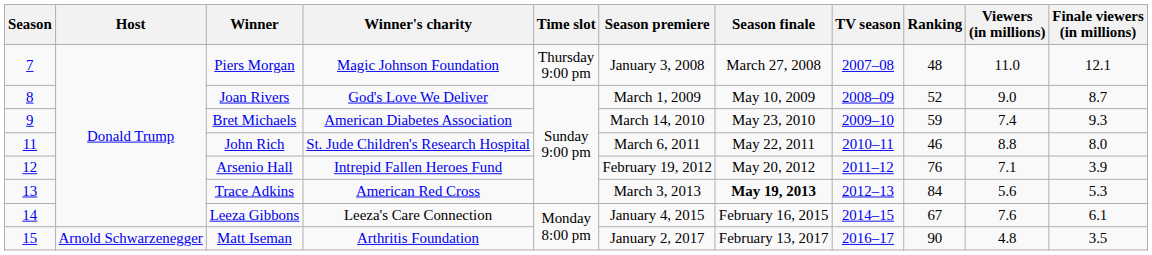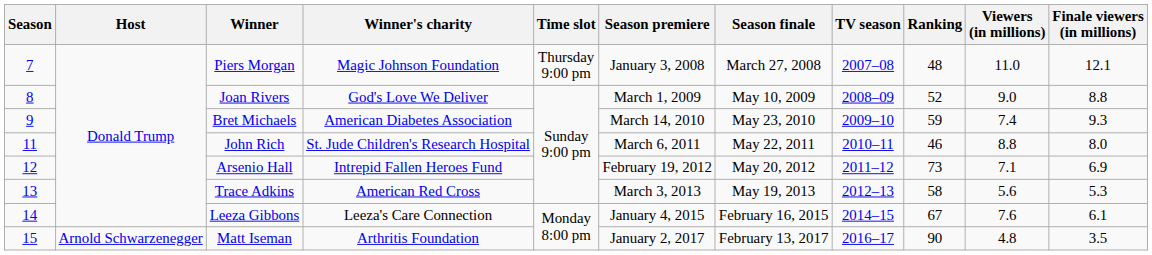 <table class="wikitable" style="text-align:center">
 <tr style="background:#e0e0e0">
 <th>Season</th>
 <th>Host</th>
 <th>Winner</th>
 <th>Winner's charity</th>
 <th>Time slot</th>
 <th>Season premiere</th>
 <th>Season finale</th>
 <th>TV season</th>
 <th>Ranking</th>
 <th>Viewers<br>(in millions)</th>
 <th>Finale viewers<br>(in millions)</th>
 </tr>
 <tr style="background:#f9f9f9">
 <td><a href='#'>7</a></td>
 <td rowspan=7><a href='#'>Donald Trump</a></td>
 <td><a href='#'>Piers Morgan</a></td>
 <td><a href='#'>Magic Johnson Foundation</a></td>
 <td>Thursday <br>9:00 pm</td>
 <td>January 3, 2008</td>
 <td>March 27, 2008</td>
 <td><a href='#'>2007–08</a></td>
 <td>48</td>
 <td>11.0</td>
 <td>12.1</td>
 </tr>
 <tr style="background:#f9f9f9">
 <td><a href='#'>8</a></td>
 <td><a href='#'>Joan Rivers</a></td>
 <td><a href='#'>God's Love We Deliver</a></td>
 <td rowspan="5">Sunday <br>9:00 pm</td>
 <td>March 1, 2009</td>
 <td>May 10, 2009</td>
 <td><a href='#'>2008–09</a></td>
 <td>52</td>
 <td>9.0</td>
-<td>8.7</td>
+<td>8.8</td>
 </tr>
 <tr style="background:#f9f9f9">
 <td><a href='#'>9</a></td>
 <td><a href='#'>Bret Michaels</a></td>
 <td><a href='#'>American Diabetes Association</a></td>
 <td>March 14, 2010</td>
 <td>May 23, 2010</td>
 <td><a href='#'>2009–10</a></td>
 <td>59</td>
 <td>7.4</td>
 <td>9.3</td>
 </tr>
 <tr style="background:#f9f9f9">
 <td><a href='#'>11</a></td>
 <td><a href='#'>John Rich</a></td>
 <td><a href='#'>St. Jude Children's Research Hospital</a></td>
 <td>March 6, 2011</td>
 <td>May 22, 2011</td>
 <td><a href='#'>2010–11</a></td>
 <td>46</td>
 <td>8.8</td>
 <td>8.0</td>
 </tr>
 <tr style="background:#f9f9f9">
 <td><a href='#'>12</a></td>
 <td><a href='#'>Arsenio Hall</a></td>
 <td><a href='#'>Intrepid Fallen Heroes Fund</a></td>
 <td>February 19, 2012</td>
 <td>May 20, 2012</td>
 <td><a href='#'>2011–12</a></td>
-<td>76</td>
+<td>73</td>
 <td>7.1</td>
-<td>3.9</td>
+<td>6.9</td>
 </tr>
 <tr style="background:#f9f9f9">
 <td><a href='#'>13</a></td>
 <td><a href='#'>Trace Adkins</a></td>
 <td><a href='#'>American Red Cross</a></td>
 <td>March 3, 2013</td>
-<td><strong>May 19, 2013</strong></td>
+<td>May 19, 2013</td>
 <td><a href='#'>2012–13</a></td>
-<td>84</td>
+<td>58</td>
 <td>5.6</td>
 <td>5.3</td>
 </tr>
 <tr style="background:#f9f9f9">
 <td><a href='#'>14</a></td>
 <td><a href='#'>Leeza Gibbons</a></td>
 <td>Leeza's Care Connection</td>
 <td rowspan="2">Monday <br>8:00 pm</td>
 <td>January 4, 2015</td>
 <td>February 16, 2015</td>
 <td><a href='#'>2014–15</a></td>
 <td>67</td>
 <td>7.6</td>
 <td>6.1</td>
 </tr>
 <tr style="background:#f9f9f9">
 <td><a href='#'>15</a></td>
 <td><a href='#'>Arnold Schwarzenegger</a></td>
 <td><a href='#'>Matt Iseman</a></td>
 <td><a href='#'>Arthritis Foundation</a></td>
 <td>January 2, 2017</td>
 <td>February 13, 2017</td>
 <td><a href='#'>2016–17</a></td>
 <td>90</td>
 <td>4.8</td>
 <td>3.5</td>
 </tr>
 </table>
